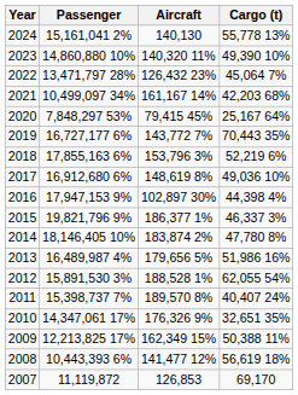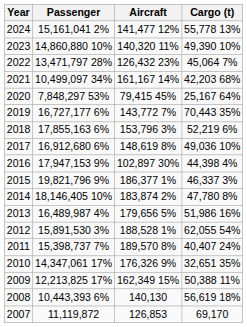 <table class="wikitable">
 <tr>
 <th>Year</th>
 <th style="text-align:center;">Passenger</th>
 <th>Aircraft</th>
 <th>Cargo (t)</th>
 </tr>
 <tr style="text-align:center;">
 <td>2024</td>
 <td style="text-align:center;">15,161,041  2%</td>
-<td>140,130 </td>
+<td>141,477  12%</td>
 <td>55,778  13%</td>
 </tr>
 <tr style="text-align:center;">
 <td>2023</td>
 <td style="text-align:center;">14,860,880  10%</td>
 <td>140,320  11%</td>
 <td>49,390  10%</td>
 </tr>
 <tr style="text-align:center;">
 <td>2022</td>
 <td style="text-align:center;">13,471,797  28%</td>
 <td>126,432  23%</td>
 <td>45,064  7%</td>
 </tr>
 <tr style="text-align:center;">
 <td>2021</td>
 <td style="text-align:center;">10,499,097  34%</td>
 <td>161,167  14%</td>
 <td>42,203  68%</td>
 </tr>
 <tr style="text-align:center;">
 <td>2020</td>
 <td style="text-align:center;">7,848,297  53%</td>
 <td>79,415  45%</td>
 <td>25,167  64%</td>
 </tr>
 <tr style="text-align:center;">
 <td>2019</td>
 <td style="text-align:center;">16,727,177  6%</td>
 <td>143,772  7%</td>
 <td>70,443  35%</td>
 </tr>
 <tr style="text-align:center;">
 <td>2018</td>
 <td style="text-align:center;">17,855,163  6%</td>
 <td>153,796  3%</td>
 <td>52,219  6%</td>
 </tr>
 <tr style="text-align:center;">
 <td>2017</td>
 <td style="text-align:center;">16,912,680  6%</td>
 <td>148,619  8%</td>
 <td>49,036  10%</td>
 </tr>
 <tr style="text-align:center;">
 <td>2016</td>
 <td style="text-align:center;">17,947,153  9%</td>
 <td>102,897  30%</td>
 <td>44,398  4%</td>
 </tr>
 <tr style="text-align:center;">
 <td>2015</td>
 <td style="text-align:center;">19,821,796  9%</td>
 <td>186,377  1%</td>
 <td>46,337  3%</td>
 </tr>
 <tr style="text-align:center;">
 <td>2014</td>
 <td style="text-align:center;">18,146,405  10%</td>
 <td>183,874  2%</td>
 <td>47,780  8%</td>
 </tr>
 <tr style="text-align:center;">
 <td>2013</td>
 <td style="text-align:center;">16,489,987  4%</td>
 <td>179,656  5%</td>
 <td>51,986  16%</td>
 </tr>
 <tr style="text-align:center;">
 <td>2012</td>
 <td style="text-align:center;">15,891,530  3%</td>
 <td>188,528  1%</td>
 <td>62,055  54%</td>
 </tr>
 <tr style="text-align:center;">
 <td>2011</td>
 <td style="text-align:center;">15,398,737  7%</td>
 <td>189,570  8%</td>
 <td>40,407  24%</td>
 </tr>
 <tr style="text-align:center;">
 <td>2010</td>
 <td style="text-align:center;">14,347,061  17%</td>
 <td>176,326  9%</td>
 <td>32,651  35%</td>
 </tr>
 <tr style="text-align:center;">
 <td>2009</td>
 <td style="text-align:center;">12,213,825  17%</td>
 <td>162,349  15%</td>
 <td>50,388  11%</td>
 </tr>
 <tr style="text-align:center;">
 <td>2008</td>
 <td style="text-align:center;">10,443,393  6%</td>
-<td>141,477  12%</td>
+<td>140,130 </td>
 <td>56,619  18%</td>
 </tr>
 <tr style="text-align:center;">
 <td>2007</td>
 <td style="text-align:center;">11,119,872</td>
 <td>126,853</td>
 <td>69,170</td>
 </tr>
 </table>
